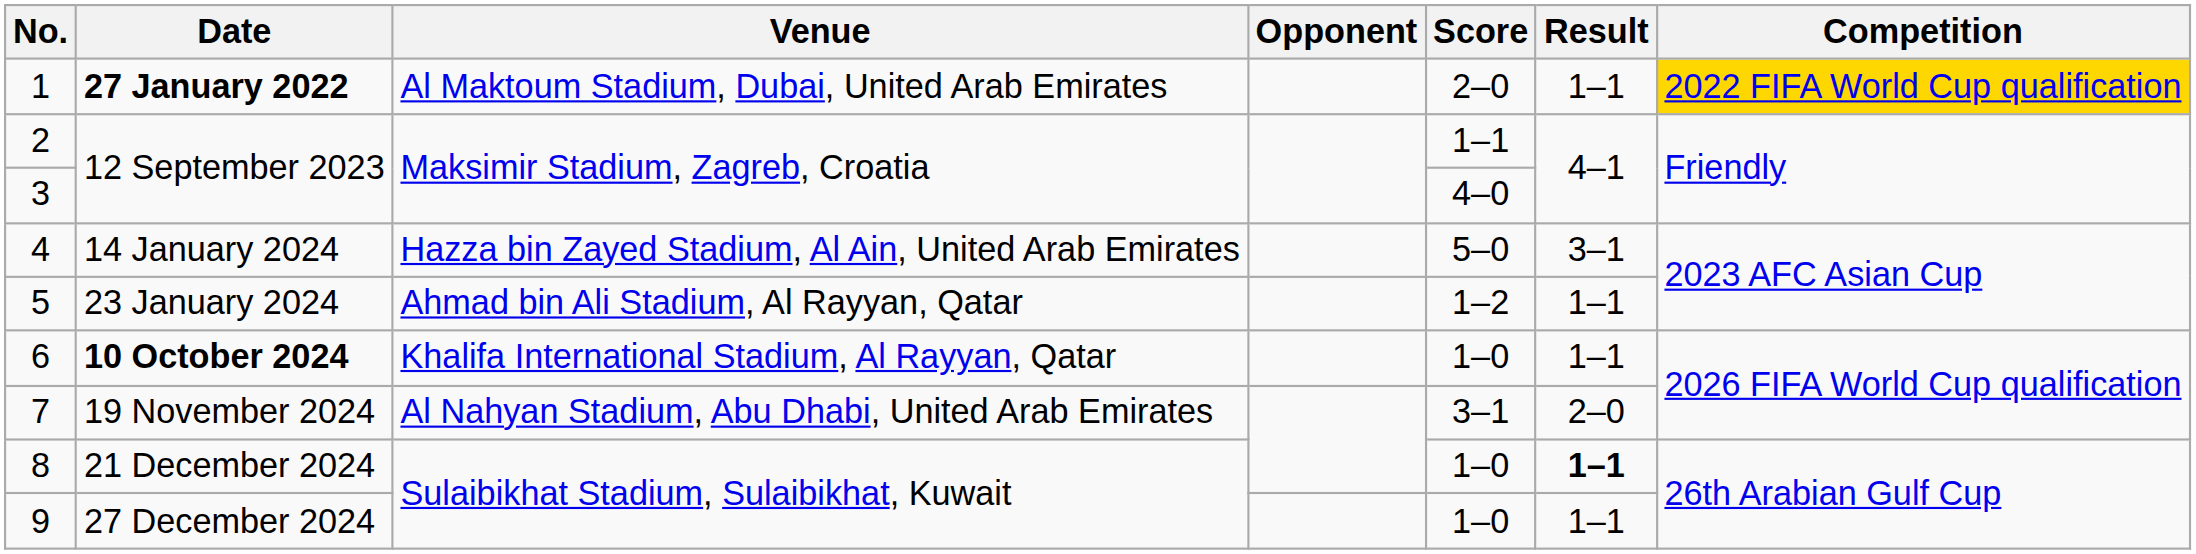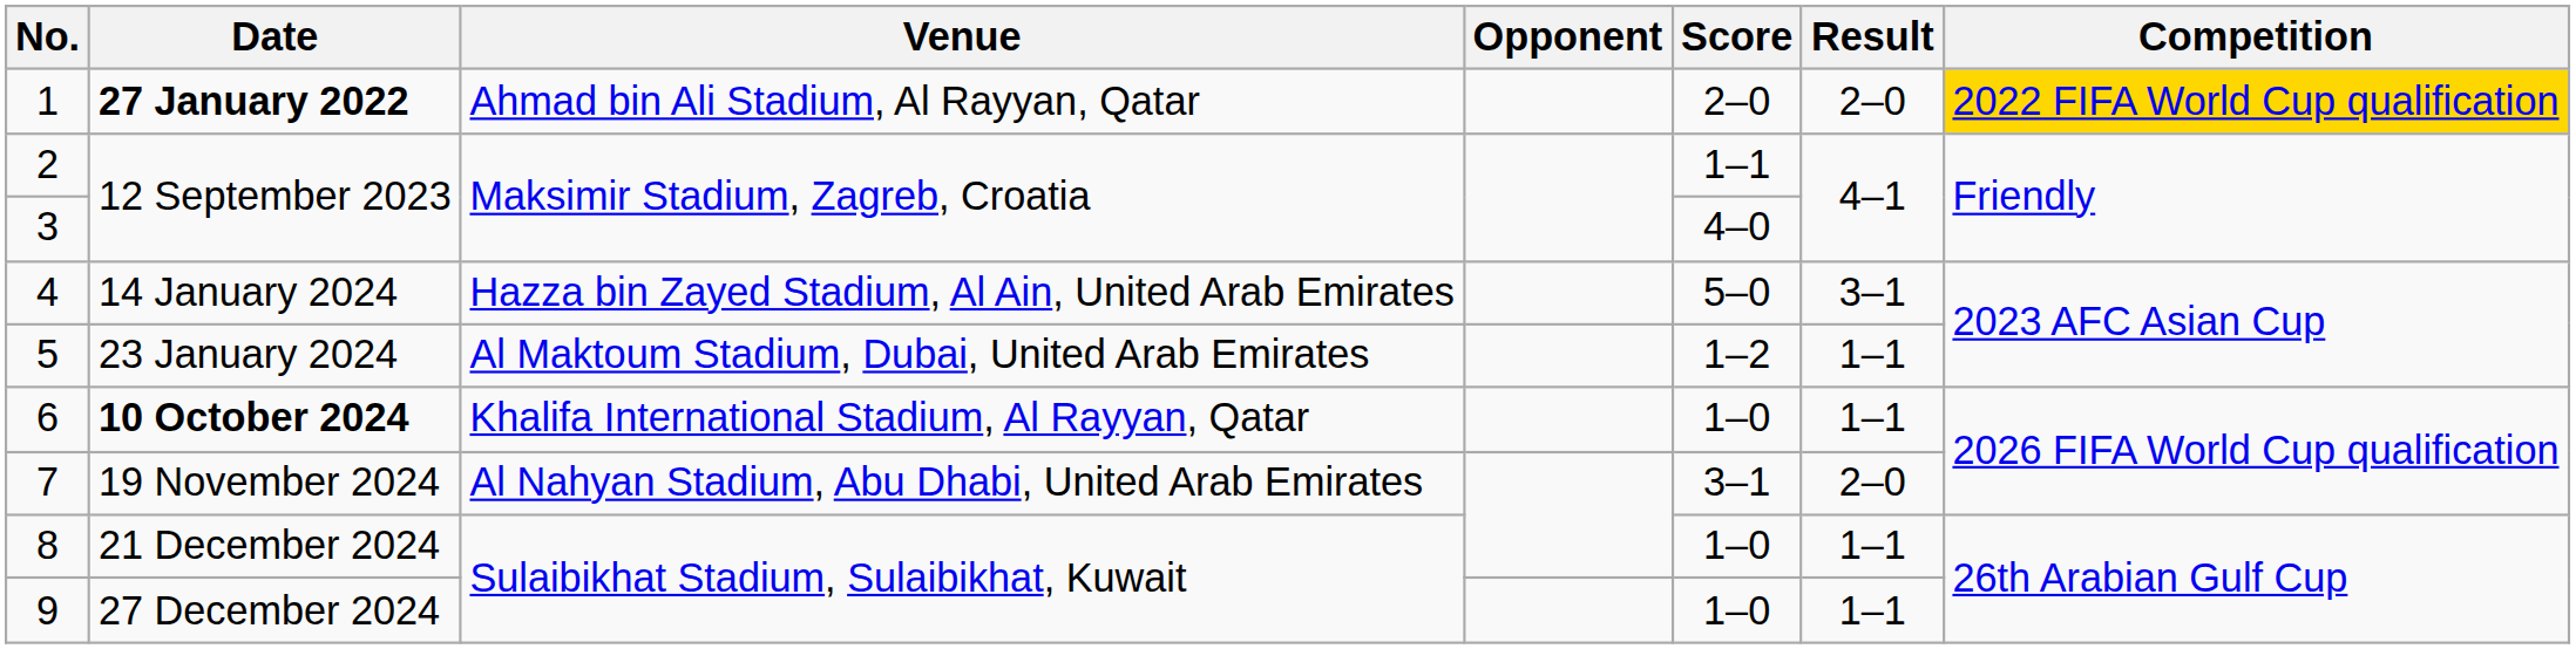 <table class="wikitable sortable">
 <tr>
 <th scope="col">No.</th>
 <th scope="col">Date</th>
 <th scope="col">Venue</th>
 <th scope="col">Opponent</th>
 <th scope="col">Score</th>
 <th scope="col">Result</th>
 <th scope="col">Competition</th>
 </tr>
 <tr>
 <td align=center>1</td>
 <td><strong>27 January 2022</strong></td>
-<td><a href='#'>Al Maktoum Stadium</a>, <a href='#'>Dubai</a>, United Arab Emirates</td>
+<td><a href='#'>Ahmad bin Ali Stadium</a>, Al Rayyan, Qatar</td>
 <td></td>
 <td align=center>2–0</td>
-<td align=center>1–1</td>
+<td align=center>2–0</td>
 <td style="background: gold;"><a href='#'>2022 FIFA World Cup qualification</a></td>
 </tr>
 <tr>
 <td align=center>2</td>
 <td rowspan=2>12 September 2023</td>
 <td rowspan=2><a href='#'>Maksimir Stadium</a>, <a href='#'>Zagreb</a>, Croatia</td>
 <td rowspan=2></td>
 <td align="center">1–1</td>
 <td align=center rowspan=2>4–1</td>
 <td rowspan=2><a href='#'>Friendly</a></td>
 </tr>
 <tr>
 <td align=center>3</td>
 <td align=center>4–0</td>
 </tr>
 <tr>
 <td align=center>4</td>
 <td>14 January 2024</td>
 <td><a href='#'>Hazza bin Zayed Stadium</a>, <a href='#'>Al Ain</a>, United Arab Emirates</td>
 <td></td>
 <td align=center>5–0</td>
 <td align=center>3–1</td>
 <td rowspan=2><a href='#'>2023 AFC Asian Cup</a></td>
 </tr>
 <tr>
 <td align=center>5</td>
 <td>23 January 2024</td>
-<td><a href='#'>Ahmad bin Ali Stadium</a>, Al Rayyan, Qatar</td>
+<td><a href='#'>Al Maktoum Stadium</a>, <a href='#'>Dubai</a>, United Arab Emirates</td>
 <td></td>
 <td align=center>1–2</td>
 <td align="center">1–1</td>
 </tr>
 <tr>
 <td align=center>6</td>
 <td><strong>10 October 2024</strong></td>
 <td><a href='#'>Khalifa International Stadium</a>, <a href='#'>Al Rayyan</a>, Qatar</td>
 <td></td>
 <td align=center>1–0</td>
 <td align=center>1–1</td>
 <td rowspan="2"><a href='#'>2026 FIFA World Cup qualification</a></td>
 </tr>
 <tr>
 <td align=center>7</td>
 <td>19 November 2024</td>
 <td><a href='#'>Al Nahyan Stadium</a>, <a href='#'>Abu Dhabi</a>, United Arab Emirates</td>
 <td rowspan=2></td>
 <td align=center>3–1</td>
 <td align=center>2–0</td>
 </tr>
 <tr>
 <td align=center>8</td>
 <td>21 December 2024</td>
 <td rowspan=2><a href='#'>Sulaibikhat Stadium</a>, <a href='#'>Sulaibikhat</a>, Kuwait</td>
 <td align=center>1–0</td>
-<td align="center"><strong>1–1</strong></td>
+<td align="center">1–1</td>
 <td rowspan=2><a href='#'>26th Arabian Gulf Cup</a></td>
 </tr>
 <tr>
 <td align=center>9</td>
 <td>27 December 2024</td>
 <td></td>
 <td align="center">1–0</td>
 <td align="center">1–1</td>
 </tr>
 </table>
